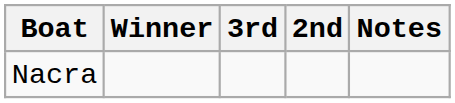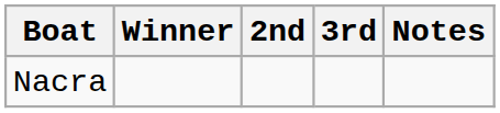 <table class="wikitable">
 <tr>
 <th>Boat</th>
 <th>Winner</th>
+<th>2nd</th>
 <th>3rd</th>
-<th>2nd</th>
 <th>Notes</th>
 </tr>
 <tr>
 <td>Nacra</td>
 <td></td>
 <td></td>
 <td></td>
 <td></td>
 </tr>
 </table>
